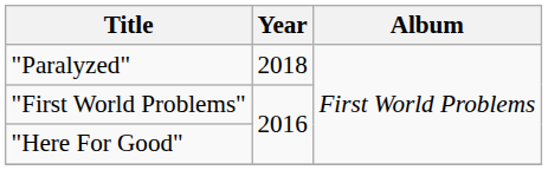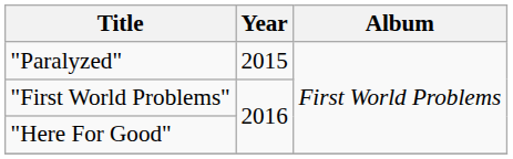 <table class="wikitable plainrowheaders">
 <tr>
 <th>Title</th>
 <th>Year</th>
 <th>Album</th>
 </tr>
 <tr>
 <td>"Paralyzed"</td>
-<td>2018</td>
+<td>2015</td>
 <td rowspan="3"><em>First World Problems</em></td>
 </tr>
 <tr>
 <td>"First World Problems"</td>
 <td rowspan="2">2016</td>
 </tr>
 <tr>
 <td>"Here For Good"</td>
 </tr>
 <tr>
 </tr>
 </table>
